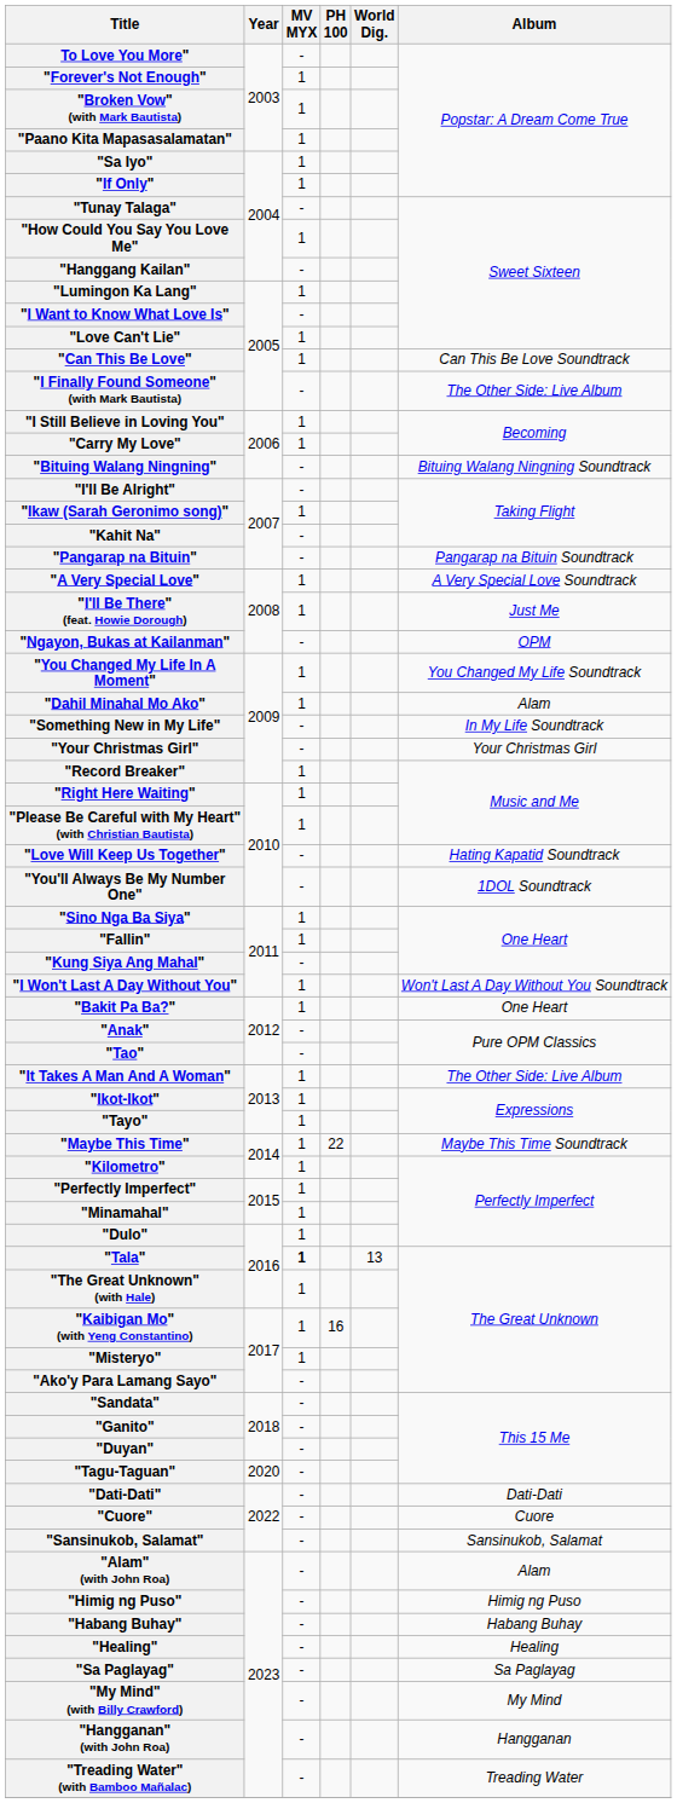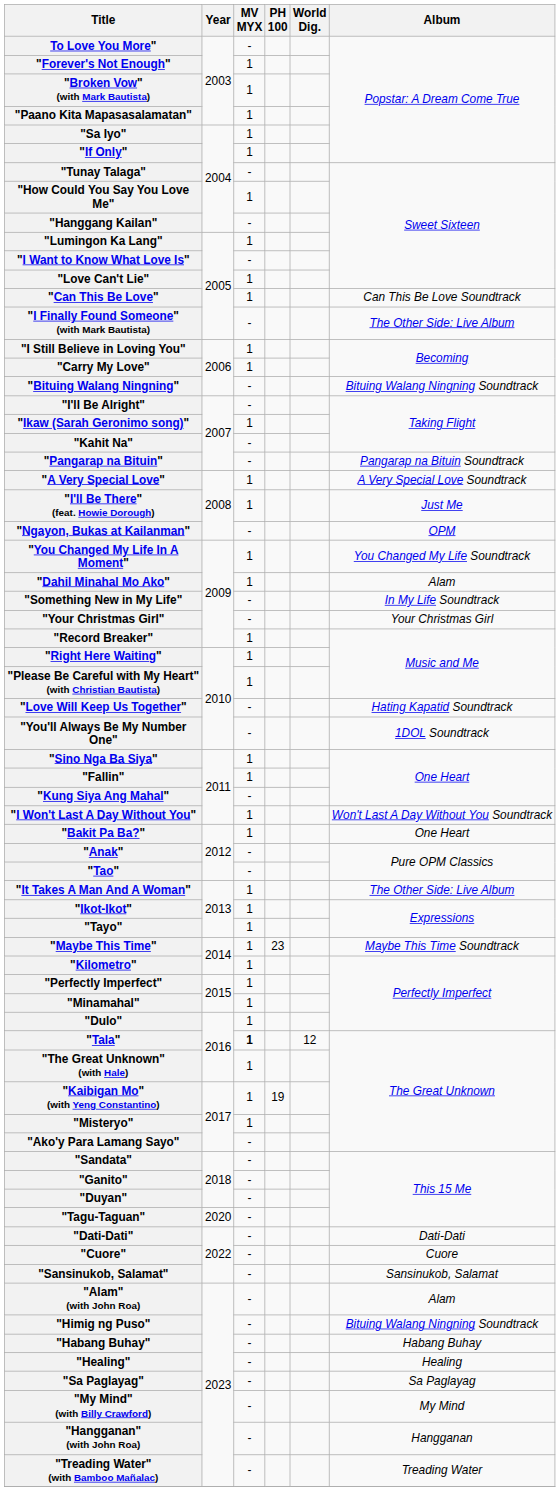 <table class="wikitable plainrowheaders" style="text-align:center;">
 <tr>
 <th scope="col" width="260">Title</th>
 <th scope="col">Year</th>
 <th>MV<br>MYX</th>
 <th>PH<br>100</th>
 <th>World<br>Dig.</th>
 <th scope="col">Album</th>
 </tr>
 <tr>
 <th scope="row"><a href='#'>To Love You More</a>"</th>
 <td rowspan=4>2003</td>
 <td>-</td>
 <td></td>
 <td></td>
 <td rowspan="6"><em><a href='#'>Popstar: A Dream Come True</a></em></td>
 </tr>
 <tr>
 <th scope="row">"<a href='#'>Forever's Not Enough</a>"</th>
 <td>1</td>
 <td></td>
 <td></td>
 </tr>
 <tr>
 <th scope="row">"<a href='#'>Broken Vow</a>" <br> <small>(with <a href='#'>Mark Bautista</a>)</small></th>
 <td>1</td>
 <td></td>
 <td></td>
 </tr>
 <tr>
 <th scope="row">"Paano Kita Mapasasalamatan"</th>
 <td>1</td>
 <td></td>
 <td></td>
 </tr>
 <tr>
 <th scope="row">"Sa Iyo"</th>
 <td rowspan=5>2004</td>
 <td>1</td>
 <td></td>
 <td></td>
 </tr>
 <tr>
 <th scope="row">"<a href='#'>If Only</a>"</th>
 <td>1</td>
 <td></td>
 <td></td>
 </tr>
 <tr>
 <th scope="row">"Tunay Talaga"</th>
 <td>-</td>
 <td></td>
 <td></td>
 <td rowspan="6"><em><a href='#'>Sweet Sixteen</a></em></td>
 </tr>
 <tr>
 <th scope="row">"How Could You Say You Love Me"</th>
 <td>1</td>
 <td></td>
 <td></td>
 </tr>
 <tr>
 <th scope="row">"Hanggang Kailan"</th>
 <td>-</td>
 <td></td>
 <td></td>
 </tr>
 <tr>
 <th scope="row">"Lumingon Ka Lang"</th>
 <td rowspan=5>2005</td>
 <td>1</td>
 <td></td>
 <td></td>
 </tr>
 <tr>
 <th scope="row">"<a href='#'>I Want to Know What Love Is</a>"</th>
 <td>-</td>
 <td></td>
 <td></td>
 </tr>
 <tr>
 <th scope="row">"Love Can't Lie"</th>
 <td>1</td>
 <td></td>
 <td></td>
 </tr>
 <tr>
 <th scope="row">"<a href='#'>Can This Be Love</a>"</th>
 <td>1</td>
 <td></td>
 <td></td>
 <td><em>Can This Be Love Soundtrack</em></td>
 </tr>
 <tr>
 <th scope="row">"<a href='#'>I Finally Found Someone</a>" <br> <small>(with Mark Bautista)</small></th>
 <td>-</td>
 <td></td>
 <td></td>
 <td><em><a href='#'>The Other Side: Live Album</a></em></td>
 </tr>
 <tr>
 <th scope="row">"I Still Believe in Loving You"</th>
 <td rowspan=3>2006</td>
 <td>1</td>
 <td></td>
 <td></td>
 <td rowspan="2"><em><a href='#'>Becoming</a></em></td>
 </tr>
 <tr>
 <th scope="row">"Carry My Love"</th>
 <td>1</td>
 <td></td>
 <td></td>
 </tr>
 <tr>
 <th scope="row">"<a href='#'>Bituing Walang Ningning</a>"</th>
 <td>-</td>
 <td></td>
 <td></td>
 <td><em><a href='#'>Bituing Walang Ningning</a> Soundtrack</em></td>
 </tr>
 <tr>
 <th scope="row">"I'll Be Alright"</th>
 <td rowspan=4>2007</td>
 <td>-</td>
 <td></td>
 <td></td>
 <td rowspan="3"><em><a href='#'>Taking Flight</a></em></td>
 </tr>
 <tr>
 <th scope="row">"<a href='#'>Ikaw (Sarah Geronimo song)</a>"</th>
 <td>1</td>
 <td></td>
 <td></td>
 </tr>
 <tr>
 <th scope="row">"Kahit Na"</th>
 <td>-</td>
 <td></td>
 <td></td>
 </tr>
 <tr>
 <th scope="row">"<a href='#'>Pangarap na Bituin</a>"</th>
 <td>-</td>
 <td></td>
 <td></td>
 <td><em><a href='#'>Pangarap na Bituin</a> Soundtrack</em></td>
 </tr>
 <tr>
 <th scope="row">"<a href='#'>A Very Special Love</a>"</th>
 <td rowspan=3>2008</td>
 <td>1</td>
 <td></td>
 <td></td>
 <td><em><a href='#'>A Very Special Love</a> Soundtrack</em></td>
 </tr>
 <tr>
 <th scope="row">"<a href='#'>I'll Be There</a>" <br> <small>(feat. <a href='#'>Howie Dorough</a>)</small></th>
 <td>1</td>
 <td></td>
 <td></td>
 <td><em><a href='#'>Just Me</a></em></td>
 </tr>
 <tr>
 <th scope="row">"<a href='#'>Ngayon, Bukas at Kailanman</a>"</th>
 <td>-</td>
 <td></td>
 <td></td>
 <td><em><a href='#'>OPM</a></em></td>
 </tr>
 <tr>
 <th scope="row">"<a href='#'>You Changed My Life In A Moment</a>"</th>
 <td rowspan=5>2009</td>
 <td>1</td>
 <td></td>
 <td></td>
 <td><em><a href='#'>You Changed My Life</a> Soundtrack</em></td>
 </tr>
 <tr>
 <th scope="row">"<a href='#'>Dahil Minahal Mo Ako</a>"</th>
 <td>1</td>
 <td></td>
 <td></td>
 <td rowspan="1"><em>Alam</em></td>
 </tr>
 <tr>
 <th scope="row">"Something New in My Life"</th>
 <td>-</td>
 <td></td>
 <td></td>
 <td><em><a href='#'>In My Life</a> Soundtrack</em></td>
 </tr>
 <tr>
 <th scope="row">"Your Christmas Girl"</th>
 <td>-</td>
 <td></td>
 <td></td>
 <td><em>Your Christmas Girl</em></td>
 </tr>
 <tr>
 <th scope="row">"Record Breaker"</th>
 <td>1</td>
 <td></td>
 <td></td>
 <td rowspan="3"><em><a href='#'>Music and Me</a></em></td>
 </tr>
 <tr>
 <th scope="row">"<a href='#'>Right Here Waiting</a>"</th>
 <td rowspan=4>2010</td>
 <td>1</td>
 <td></td>
 <td></td>
 </tr>
 <tr>
 <th scope="row">"Please Be Careful with My Heart" <br> <small>(with <a href='#'>Christian Bautista</a>)</small></th>
 <td>1</td>
 <td></td>
 <td></td>
 </tr>
 <tr>
 <th scope="row">"<a href='#'>Love Will Keep Us Together</a>"</th>
 <td>-</td>
 <td></td>
 <td></td>
 <td><em><a href='#'>Hating Kapatid</a> Soundtrack</em></td>
 </tr>
 <tr>
 <th scope="row">"You'll Always Be My Number One"</th>
 <td>-</td>
 <td></td>
 <td></td>
 <td><em><a href='#'>1DOL</a> Soundtrack</em></td>
 </tr>
 <tr>
 <th scope="row">"<a href='#'>Sino Nga Ba Siya</a>"</th>
 <td rowspan=4>2011</td>
 <td>1</td>
 <td></td>
 <td></td>
 <td rowspan="3"><em><a href='#'>One Heart</a></em></td>
 </tr>
 <tr>
 <th scope="row">"Fallin"</th>
 <td>1</td>
 <td></td>
 <td></td>
 </tr>
 <tr>
 <th scope="row">"<a href='#'>Kung Siya Ang Mahal</a>"</th>
 <td>-</td>
 <td></td>
 <td></td>
 </tr>
 <tr>
 <th scope="row">"<a href='#'>I Won't Last A Day Without You</a>"</th>
 <td>1</td>
 <td></td>
 <td></td>
 <td><em><a href='#'>Won't Last A Day Without You</a> Soundtrack</em></td>
 </tr>
 <tr>
 <th scope="row">"<a href='#'>Bakit Pa Ba?</a>"</th>
 <td rowspan=3>2012</td>
 <td>1</td>
 <td></td>
 <td></td>
 <td><em>One Heart</em></td>
 </tr>
 <tr>
 <th scope="row">"<a href='#'>Anak</a>"</th>
 <td>-</td>
 <td></td>
 <td></td>
 <td rowspan="2"><em>Pure OPM Classics</em></td>
 </tr>
 <tr>
 <th scope="row">"<a href='#'>Tao</a>"</th>
 <td>-</td>
 <td></td>
 <td></td>
 </tr>
 <tr>
 <th scope="row">"<a href='#'>It Takes A Man And A Woman</a>"</th>
 <td rowspan=3>2013</td>
 <td>1</td>
 <td></td>
 <td></td>
 <td><em><a href='#'>The Other Side: Live Album</a></em></td>
 </tr>
 <tr>
 <th scope="row">"<a href='#'>Ikot-Ikot</a>"</th>
 <td>1</td>
 <td></td>
 <td></td>
 <td rowspan="2"><em><a href='#'>Expressions</a></em></td>
 </tr>
 <tr>
 <th scope="row">"Tayo"</th>
 <td>1</td>
 <td></td>
 <td></td>
 </tr>
 <tr>
 <th scope="row">"<a href='#'>Maybe This Time</a>"</th>
 <td rowspan=2>2014</td>
 <td>1</td>
-<td>22</td>
+<td>23</td>
 <td></td>
 <td><em><a href='#'>Maybe This Time</a> Soundtrack</em></td>
 </tr>
 <tr>
 <th scope="row">"<a href='#'>Kilometro</a>"</th>
 <td>1</td>
 <td></td>
 <td></td>
 <td rowspan="4"><em><a href='#'>Perfectly Imperfect</a></em></td>
 </tr>
 <tr>
 <th scope="row">"Perfectly Imperfect"</th>
 <td rowspan=2>2015</td>
 <td>1</td>
 <td></td>
 <td></td>
 </tr>
 <tr>
 <th scope="row">"Minamahal"</th>
 <td>1</td>
 <td></td>
 <td></td>
 </tr>
 <tr>
 <th scope="row">"Dulo"</th>
 <td rowspan="3">2016</td>
 <td>1</td>
 <td></td>
 <td></td>
 </tr>
 <tr>
 <th scope="row">"<a href='#'>Tala</a>"</th>
 <td><strong>1</strong></td>
 <td></td>
-<td>13</td>
+<td>12</td>
 <td rowspan="5"><em><a href='#'>The Great Unknown</a></em></td>
 </tr>
 <tr>
 <th scope="row">"The Great Unknown" <br> <small> (with <a href='#'>Hale</a>)</small></th>
 <td>1</td>
 <td></td>
 <td></td>
 </tr>
 <tr>
 <th scope="row">"<a href='#'>Kaibigan Mo</a>" <br> <small> (with <a href='#'>Yeng Constantino</a>)</small></th>
 <td rowspan="3">2017</td>
 <td>1</td>
-<td>16</td>
+<td>19</td>
 <td></td>
 </tr>
 <tr>
 <th scope="row">"Misteryo"</th>
 <td>1</td>
 <td></td>
 <td></td>
 </tr>
 <tr>
 <th scope="row">"Ako'y Para Lamang Sayo"</th>
 <td>-</td>
 <td></td>
 <td></td>
 </tr>
 <tr>
 <th scope="row">"Sandata"</th>
 <td rowspan="3">2018</td>
 <td>-</td>
 <td></td>
 <td></td>
 <td rowspan="4"><em><a href='#'>This 15 Me</a></em></td>
 </tr>
 <tr>
 <th scope="row">"Ganito"</th>
 <td>-</td>
 <td></td>
 <td></td>
 </tr>
 <tr>
 <th scope="row">"Duyan"</th>
 <td>-</td>
 <td></td>
 <td></td>
 </tr>
 <tr>
 <th scope="row">"Tagu-Taguan"</th>
 <td rowspan=1>2020</td>
 <td>-</td>
 <td></td>
 <td></td>
 </tr>
 <tr>
 <th scope="row">"Dati-Dati"</th>
 <td rowspan=3>2022</td>
 <td>-</td>
 <td></td>
 <td></td>
 <td rowspan="1"><em>Dati-Dati</em></td>
 </tr>
 <tr>
 <th scope="row">"Cuore"</th>
 <td>-</td>
 <td></td>
 <td></td>
 <td rowspan="1"><em>Cuore</em></td>
 </tr>
 <tr>
 <th scope="row">"Sansinukob, Salamat"</th>
 <td>-</td>
 <td></td>
 <td></td>
 <td rowspan="1"><em>Sansinukob, Salamat</em></td>
 </tr>
 <tr>
 <th scope="row">"Alam" <br> <small> (with John Roa)</small></th>
 <td rowspan="8">2023</td>
 <td>-</td>
 <td></td>
 <td></td>
 <td rowspan="1"><em>Alam</em></td>
 </tr>
 <tr>
 <th scope="row">"Himig ng Puso"</th>
 <td>-</td>
 <td></td>
 <td></td>
-<td rowspan="1"><em>Himig ng Puso</em></td>
+<td><em><a href='#'>Bituing Walang Ningning</a> Soundtrack</em></td>
 </tr>
 <tr>
 <th scope="row">"Habang Buhay"</th>
 <td>-</td>
 <td></td>
 <td></td>
 <td rowspan="1"><em>Habang Buhay</em></td>
 </tr>
 <tr>
 <th scope="row">"Healing"</th>
 <td>-</td>
 <td></td>
 <td></td>
 <td rowspan="1"><em>Healing</em></td>
 </tr>
 <tr>
 <th scope="row">"Sa Paglayag"</th>
 <td>-</td>
 <td></td>
 <td></td>
 <td rowspan="1"><em>Sa Paglayag</em></td>
 </tr>
 <tr>
 <th scope="row">"My Mind" <br> <small> (with <a href='#'>Billy Crawford</a>)</small></th>
 <td>-</td>
 <td></td>
 <td></td>
 <td rowspan="1"><em>My Mind</em></td>
 </tr>
 <tr>
 <th scope="row">"Hangganan" <br> <small> (with John Roa)</small></th>
 <td>-</td>
 <td></td>
 <td></td>
 <td rowspan="1"><em>Hangganan</em></td>
 </tr>
 <tr>
 <th scope="row">"Treading Water" <br> <small> (with <a href='#'>Bamboo Mañalac</a>)</small></th>
 <td>-</td>
 <td></td>
 <td></td>
 <td rowspan="1"><em>Treading Water</em></td>
 </tr>
 <tr>
 </tr>
 </table>
